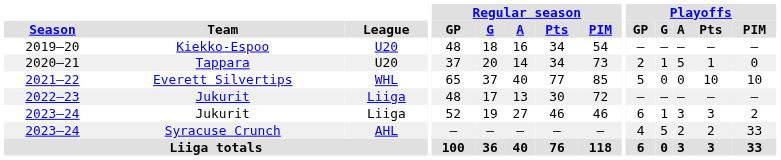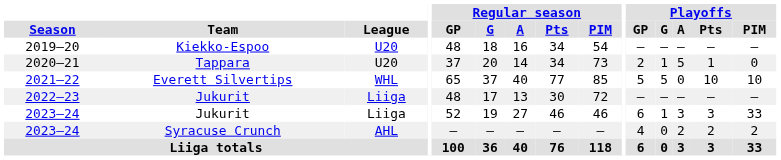 <table border="0" cellpadding="1" cellspacing="0" style="text-align:center; width:60em">
 <tr bgcolor="#e0e0e0">
 <th colspan="3" bgcolor="#ffffff"></th>
 <th rowspan="100" bgcolor="#ffffff"></th>
 <th colspan="5"><a href='#'>Regular season</a></th>
 <th rowspan="100" bgcolor="#ffffff"></th>
 <th colspan="5"><a href='#'>Playoffs</a></th>
 </tr>
 <tr bgcolor="#e0e0e0">
 <th><a href='#'>Season</a></th>
 <th>Team</th>
 <th>League</th>
 <th>GP</th>
 <th><a href='#'>G</a></th>
 <th><a href='#'>A</a></th>
 <th><a href='#'>Pts</a></th>
 <th><a href='#'>PIM</a></th>
 <th>GP</th>
 <th>G</th>
 <th>A</th>
 <th>Pts</th>
 <th>PIM</th>
 </tr>
 <tr>
 <td>2019–20</td>
 <td><a href='#'>Kiekko-Espoo</a></td>
 <td><a href='#'>U20</a></td>
 <td>48</td>
 <td>18</td>
 <td>16</td>
 <td>34</td>
 <td>54</td>
 <td>—</td>
 <td>—</td>
 <td>—</td>
 <td>—</td>
 <td>—</td>
 </tr>
 <tr bgcolor="#f0f0f0">
 <td>2020–21</td>
 <td><a href='#'>Tappara</a></td>
 <td>U20</td>
 <td>37</td>
 <td>20</td>
 <td>14</td>
 <td>34</td>
 <td>73</td>
 <td>2</td>
 <td>1</td>
 <td>5</td>
 <td>1</td>
 <td>0</td>
 </tr>
 <tr>
 <td><a href='#'>2021–22</a></td>
 <td><a href='#'>Everett Silvertips</a></td>
 <td><a href='#'>WHL</a></td>
 <td>65</td>
 <td>37</td>
 <td>40</td>
 <td>77</td>
 <td>85</td>
 <td>5</td>
-<td>0</td>
+<td>5</td>
 <td>0</td>
 <td>10</td>
 <td>10</td>
 </tr>
 <tr bgcolor="#f0f0f0">
 <td><a href='#'>2022–23</a></td>
 <td><a href='#'>Jukurit</a></td>
 <td><a href='#'>Liiga</a></td>
 <td>48</td>
 <td>17</td>
 <td>13</td>
 <td>30</td>
 <td>72</td>
 <td>—</td>
 <td>—</td>
 <td>—</td>
 <td>—</td>
 <td>—</td>
 </tr>
 <tr>
 <td><a href='#'>2023–24</a></td>
 <td>Jukurit</td>
 <td>Liiga</td>
 <td>52</td>
 <td>19</td>
 <td>27</td>
 <td>46</td>
 <td>46</td>
 <td>6</td>
 <td>1</td>
 <td>3</td>
 <td>3</td>
-<td>2</td>
+<td>33</td>
 </tr>
 <tr bgcolor="#f0f0f0">
 <td><a href='#'>2023–24</a></td>
 <td><a href='#'>Syracuse Crunch</a></td>
 <td><a href='#'>AHL</a></td>
 <td>—</td>
 <td>—</td>
 <td>—</td>
 <td>—</td>
 <td>—</td>
 <td>4</td>
-<td>5</td>
+<td>0</td>
 <td>2</td>
 <td>2</td>
-<td>33</td>
+<td>2</td>
 </tr>
 <tr bgcolor="#e0e0e0">
 <th colspan="3">Liiga totals</th>
 <th>100</th>
 <th>36</th>
 <th>40</th>
 <th>76</th>
 <th>118</th>
 <th>6</th>
 <th>0</th>
 <th>3</th>
 <th>3</th>
 <th>33</th>
 </tr>
 </table>
